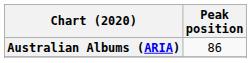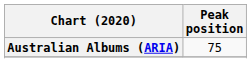 <table class="wikitable sortable plainrowheaders" style="text-align:center">
 <tr>
 <th scope="col">Chart (2020)</th>
 <th scope="col">Peak<br>position</th>
 </tr>
 <tr>
 <th scope="row">Australian Albums (<a href='#'>ARIA</a>)</th>
-<td>86</td>
+<td>75</td>
 </tr>
 <tr>
 </tr>
 <tr>
 </tr>
 <tr>
 </tr>
 <tr>
 </tr>
 <tr>
 </tr>
 <tr>
 </tr>
 </table>
